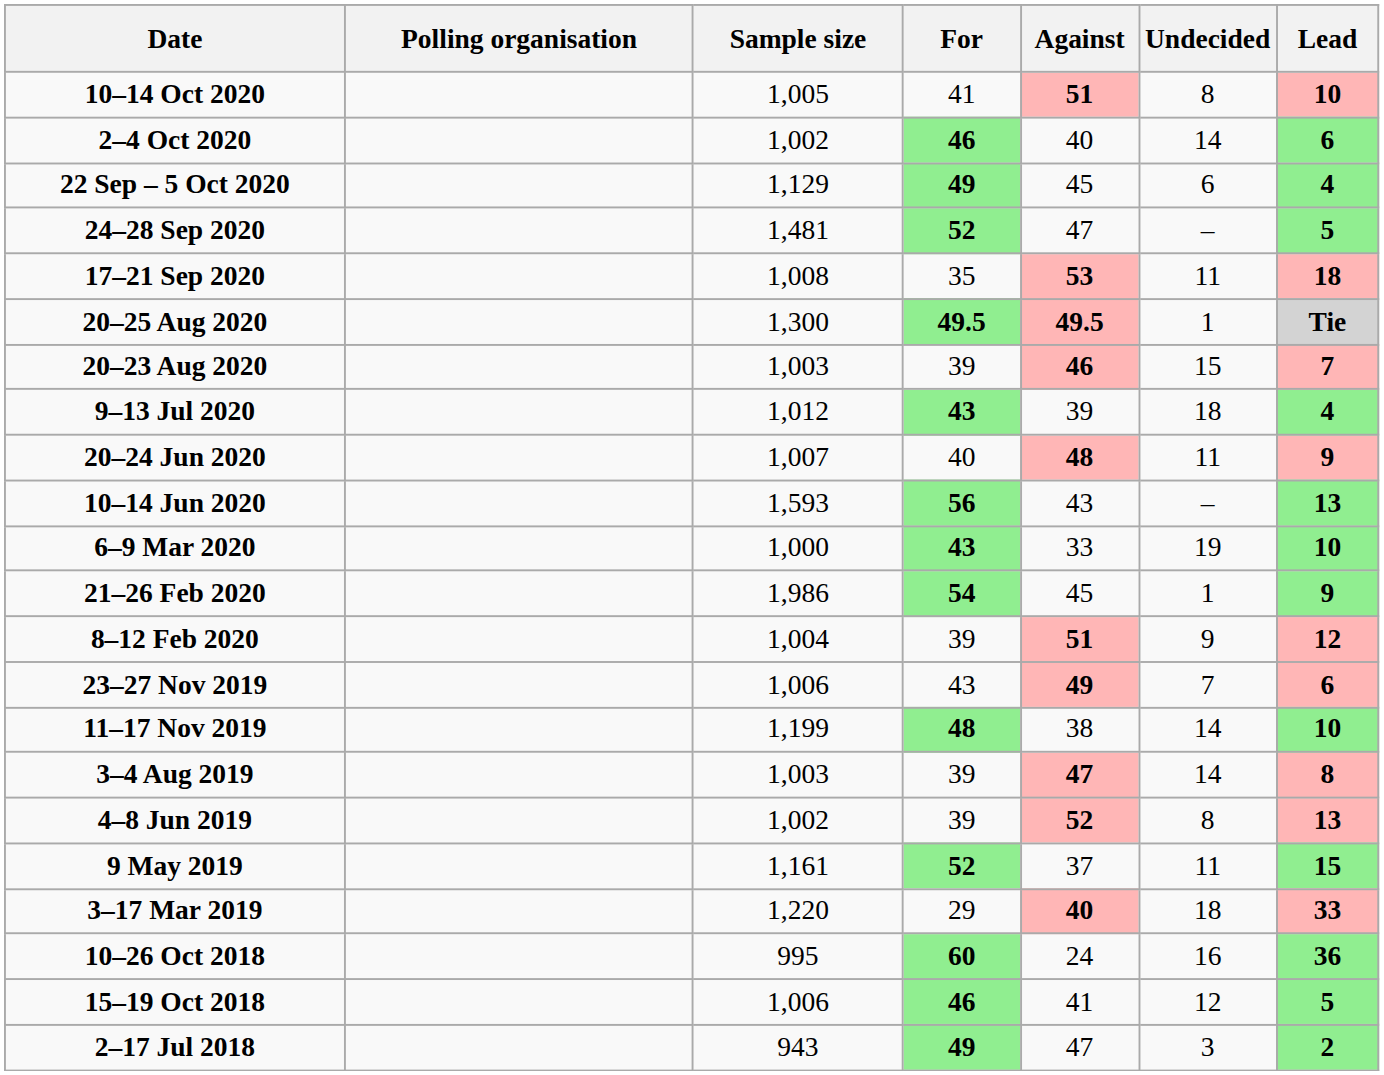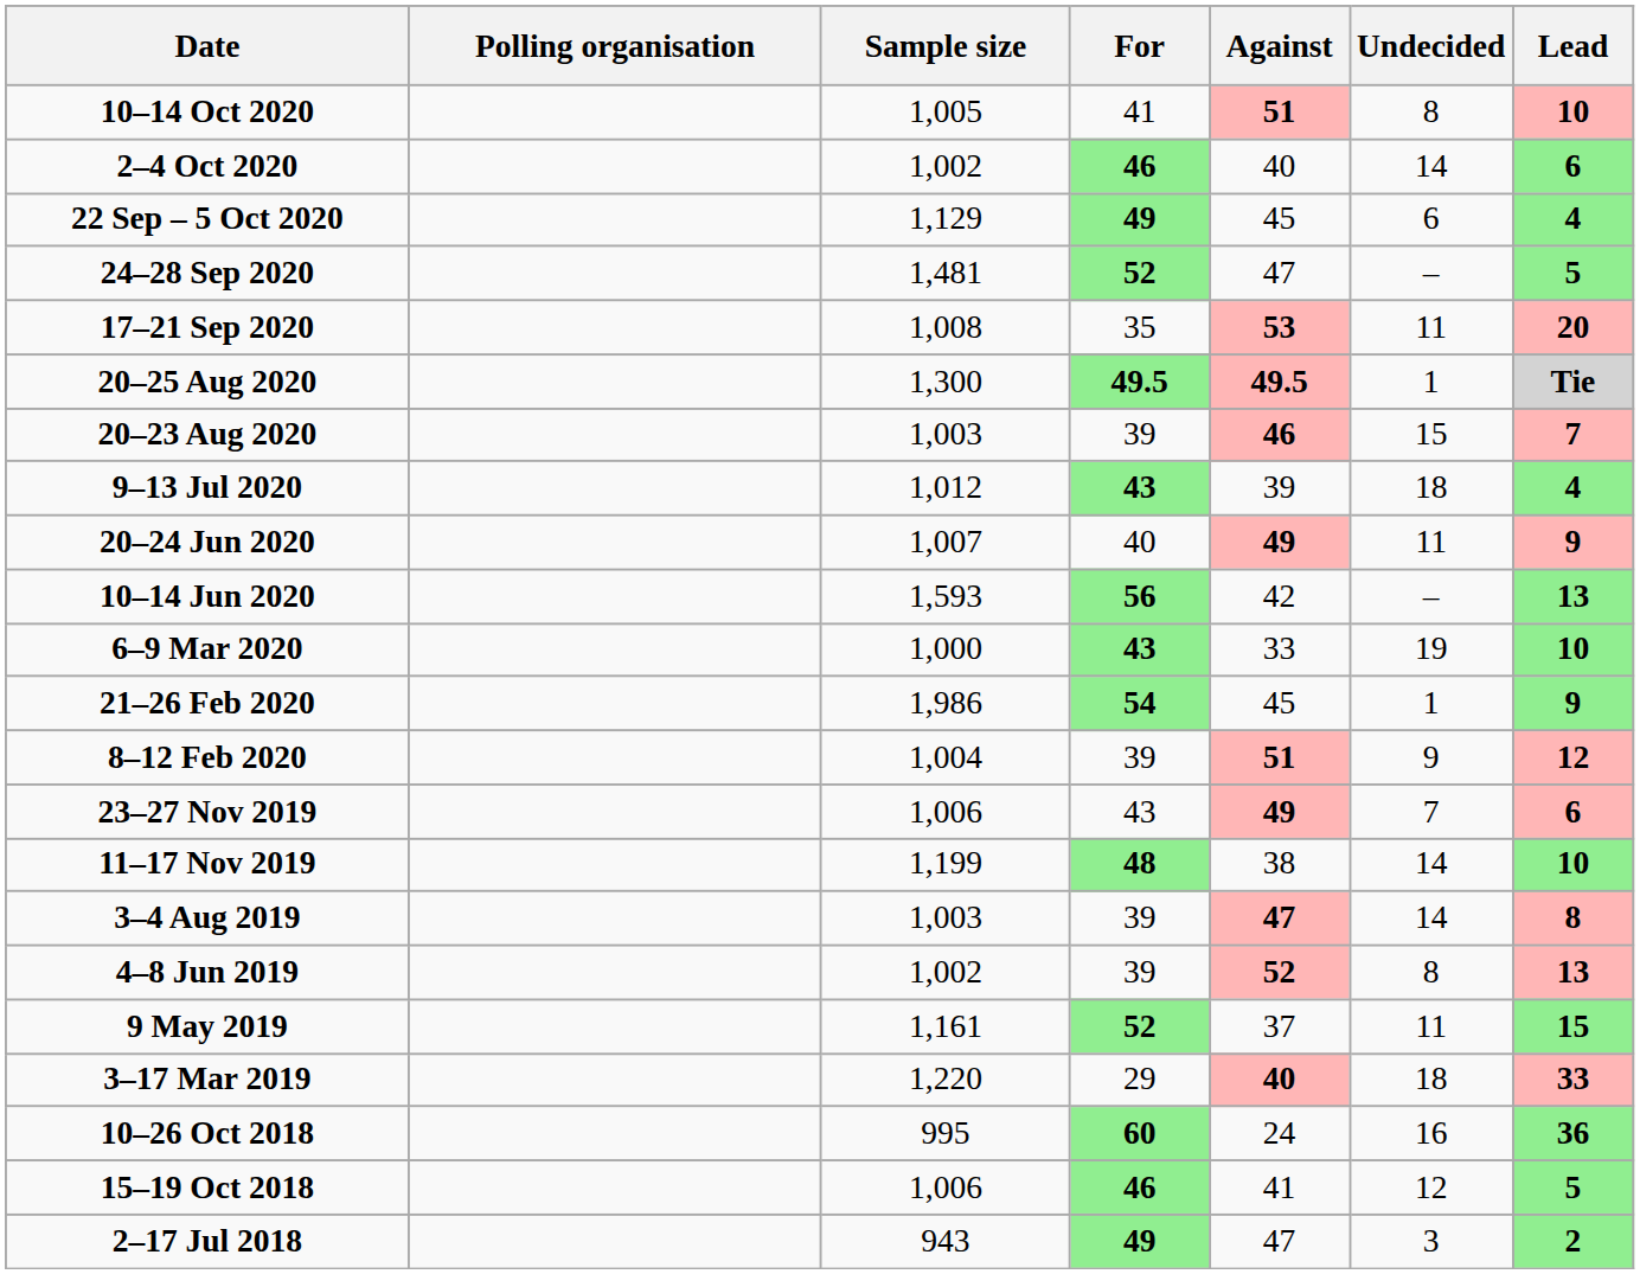 <table class="wikitable sortable" style="width:720px; text-align:center; font-size:90%;">
 <tr style="height:35px">
 <th style="min-width: 50px">Date</th>
 <th>Polling organisation</th>
 <th data-sort-type="number">Sample size</th>
 <th style="width:55px;">For</th>
 <th style="width:55px;">Against</th>
 <th style="width:55px;">Undecided</th>
 <th>Lead</th>
 </tr>
 <tr>
 <td data-sort-value="2020-10-14"><strong>10–14 Oct 2020</strong></td>
 <td></td>
 <td>1,005</td>
 <td>41</td>
 <td style="background:#ffb6b6"><strong>51</strong></td>
 <td>8</td>
 <td style="background:#ffb6b6;" data-sort-value="-10"><strong>10</strong></td>
 </tr>
 <tr>
 <td data-sort-value="2020-10-04"><strong>2–4 Oct 2020</strong></td>
 <td></td>
 <td>1,002</td>
 <td style="background:lightgreen"><strong>46</strong></td>
 <td>40</td>
 <td>14</td>
 <td style="background:lightgreen;"><strong>6</strong></td>
 </tr>
 <tr>
 <td data-sort-value="2020-10-05"><strong>22 Sep – 5 Oct 2020</strong></td>
 <td></td>
 <td>1,129</td>
 <td style="background:lightgreen"><strong>49</strong></td>
 <td>45</td>
 <td>6</td>
 <td style="background:lightgreen;"><strong>4</strong></td>
 </tr>
 <tr>
 <td data-sort-value="2020-09-28"><strong>24–28 Sep 2020</strong></td>
 <td></td>
 <td>1,481</td>
 <td style="background:lightgreen"><strong>52</strong></td>
 <td>47</td>
 <td>–</td>
 <td style="background:lightgreen;"><strong>5</strong></td>
 </tr>
 <tr>
 <td data-sort-value="2020-09-21"><strong>17–21 Sep 2020</strong></td>
 <td></td>
 <td>1,008</td>
 <td>35</td>
 <td style="background:#ffb6b6"><strong>53</strong></td>
 <td>11</td>
-<td style="background:#ffb6b6;"><strong>18</strong></td>
+<td style="background:#ffb6b6;"><strong>20</strong></td>
 </tr>
 <tr>
 <td data-sort-value="2020-08-25"><strong>20–25 Aug 2020</strong></td>
 <td></td>
 <td>1,300</td>
 <td style="background:lightgreen"><strong>49.5</strong></td>
 <td style="background:#ffb6b6"><strong>49.5</strong></td>
 <td>1</td>
 <td style="background:lightgray;"><strong>Tie</strong></td>
 </tr>
 <tr>
 <td data-sort-value="2020-08-23"><strong>20–23 Aug 2020</strong></td>
 <td></td>
 <td>1,003</td>
 <td>39</td>
 <td style="background:#ffb6b6"><strong>46</strong></td>
 <td>15</td>
 <td style="background:#ffb6b6;"><strong>7</strong></td>
 </tr>
 <tr>
 <td data-sort-value="2020-07-13"><strong>9–13 Jul 2020</strong></td>
 <td></td>
 <td>1,012</td>
 <td style="background:lightgreen"><strong>43</strong></td>
 <td>39</td>
 <td>18</td>
 <td style="background:lightgreen;"><strong>4</strong></td>
 </tr>
 <tr>
 <td data-sort-value="2020-06-24"><strong>20–24 Jun 2020</strong></td>
 <td></td>
 <td>1,007</td>
 <td>40</td>
-<td style="background:#ffb6b6"><strong>48</strong></td>
+<td style="background:#ffb6b6"><strong>49</strong></td>
 <td>11</td>
 <td style="background:#ffb6b6;"><strong>9</strong></td>
 </tr>
 <tr>
 <td data-sort-value="2020-06-14"><strong>10–14 Jun 2020</strong></td>
 <td></td>
 <td>1,593</td>
 <td style="background:lightgreen"><strong>56</strong></td>
-<td>43</td>
+<td>42</td>
 <td>–</td>
 <td style="background:lightgreen;"><strong>13</strong></td>
 </tr>
 <tr>
 <td data-sort-value="2020-03-09"><strong>6–9 Mar 2020</strong></td>
 <td></td>
 <td>1,000</td>
 <td style="background:lightgreen"><strong>43</strong></td>
 <td>33</td>
 <td>19</td>
 <td style="background:lightgreen;"><strong>10</strong></td>
 </tr>
 <tr>
 <td data-sort-value="2020-02-26"><strong>21–26 Feb 2020</strong></td>
 <td></td>
 <td>1,986</td>
 <td style="background:lightgreen"><strong>54</strong></td>
 <td>45</td>
 <td>1</td>
 <td style="background:lightgreen;"><strong>9</strong></td>
 </tr>
 <tr>
 <td data-sort-value="2020-02-12"><strong>8–12 Feb 2020</strong></td>
 <td></td>
 <td>1,004</td>
 <td>39</td>
 <td style="background:#ffb6b6"><strong>51</strong></td>
 <td>9</td>
 <td style="background:#ffb6b6;"><strong>12</strong></td>
 </tr>
 <tr>
 <td data-sort-value="2019-11-23"><strong>23–27 Nov 2019</strong></td>
 <td></td>
 <td>1,006</td>
 <td>43</td>
 <td style="background:#ffb6b6"><strong>49</strong></td>
 <td>7</td>
 <td style="background:#ffb6b6;"><strong>6</strong></td>
 </tr>
 <tr>
 <td data-sort-value="2019-11-17"><strong>11–17 Nov 2019</strong></td>
 <td></td>
 <td>1,199</td>
 <td style="background:lightgreen"><strong>48</strong></td>
 <td>38</td>
 <td>14</td>
 <td style="background:lightgreen;"><strong>10</strong></td>
 </tr>
 <tr>
 <td data-sort-value="2019-08-04"><strong>3–4 Aug 2019</strong></td>
 <td></td>
 <td>1,003</td>
 <td>39</td>
 <td style="background:#ffb6b6"><strong>47</strong></td>
 <td>14</td>
 <td style="background:#ffb6b6;"><strong>8</strong></td>
 </tr>
 <tr>
 <td data-sort-value="2019-06-08"><strong>4–8 Jun 2019</strong></td>
 <td></td>
 <td>1,002</td>
 <td>39</td>
 <td style="background:#ffb6b6"><strong>52</strong></td>
 <td>8</td>
 <td style="background:#ffb6b6;"><strong>13</strong></td>
 </tr>
 <tr>
 <td data-sort-value="2019-05-09"><strong>9 May 2019</strong></td>
 <td></td>
 <td>1,161</td>
 <td style="background:lightgreen"><strong>52</strong></td>
 <td>37</td>
 <td>11</td>
 <td style="background:lightgreen;"><strong>15</strong></td>
 </tr>
 <tr>
 <td data-sort-value="2019-03-17"><strong>3–17 Mar 2019</strong></td>
 <td></td>
 <td>1,220</td>
 <td>29</td>
 <td style="background:#ffb6b6"><strong>40</strong></td>
 <td>18</td>
 <td style="background:#ffb6b6;"><strong>33</strong></td>
 </tr>
 <tr>
 <td data-sort-value="2018-10-26"><strong>10–26 Oct 2018</strong></td>
 <td></td>
 <td>995</td>
 <td style="background:lightgreen"><strong>60</strong></td>
 <td>24</td>
 <td>16</td>
 <td style="background:lightgreen;"><strong>36</strong></td>
 </tr>
 <tr>
 <td data-sort-value="2018-10-19"><strong>15–19 Oct 2018</strong></td>
 <td></td>
 <td>1,006</td>
 <td style="background:lightgreen"><strong>46</strong></td>
 <td>41</td>
 <td>12</td>
 <td style="background:lightgreen;"><strong>5</strong></td>
 </tr>
 <tr>
 <td data-sort-value="2018-04-17"><strong>2–17 Jul 2018</strong></td>
 <td></td>
 <td>943</td>
 <td style="background:lightgreen"><strong>49</strong></td>
 <td>47</td>
 <td>3</td>
 <td style="background:lightgreen;"><strong>2</strong></td>
 </tr>
 <tr>
 </tr>
 </table>
